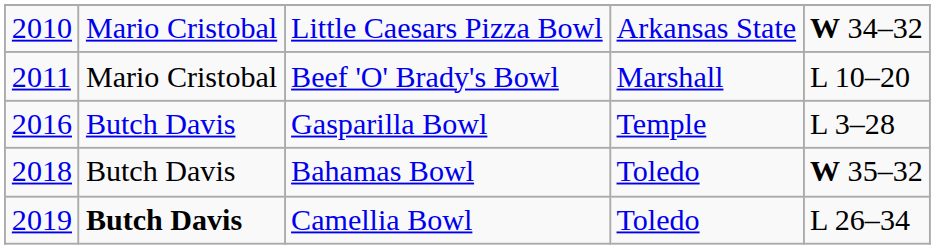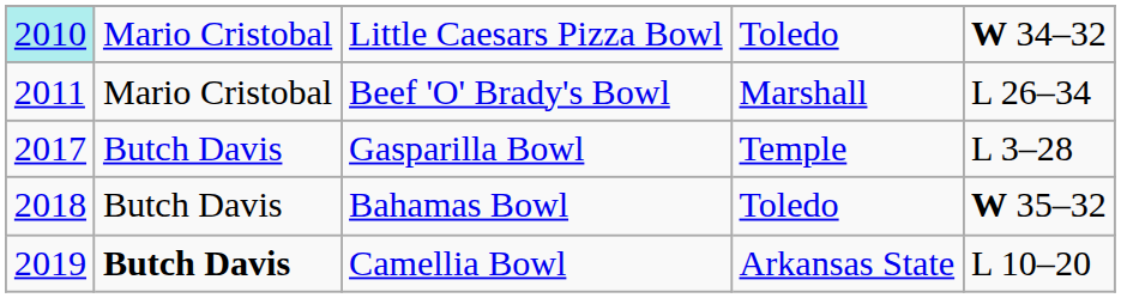 <table class="wikitable">
 <tr>
 </tr>
 <tr>
-<td><a href='#'>2010</a></td>
+<td style="background: paleturquoise;"><a href='#'>2010</a></td>
 <td><a href='#'>Mario Cristobal</a></td>
 <td><a href='#'>Little Caesars Pizza Bowl</a></td>
-<td><a href='#'>Arkansas State</a></td>
+<td><a href='#'>Toledo</a></td>
 <td><strong>W</strong> 34–32</td>
 </tr>
 <tr>
 <td><a href='#'>2011</a></td>
 <td>Mario Cristobal</td>
 <td><a href='#'>Beef 'O' Brady's Bowl</a></td>
 <td><a href='#'>Marshall</a></td>
-<td>L 10–20</td>
+<td>L 26–34</td>
 </tr>
 <tr>
-<td><a href='#'>2016</a></td>
+<td><a href='#'>2017</a></td>
 <td><a href='#'>Butch Davis</a></td>
 <td><a href='#'>Gasparilla Bowl</a></td>
 <td><a href='#'>Temple</a></td>
 <td>L 3–28</td>
 </tr>
 <tr>
 <td><a href='#'>2018</a></td>
 <td>Butch Davis</td>
 <td><a href='#'>Bahamas Bowl</a></td>
 <td><a href='#'>Toledo</a></td>
 <td><strong>W</strong> 35–32</td>
 </tr>
 <tr>
 <td><a href='#'>2019</a></td>
 <td><strong>Butch Davis</strong></td>
 <td><a href='#'>Camellia Bowl</a></td>
-<td><a href='#'>Toledo</a></td>
-<td>L 26–34</td>
+<td><a href='#'>Arkansas State</a></td>
+<td>L 10–20</td>
 </tr>
 </table>
